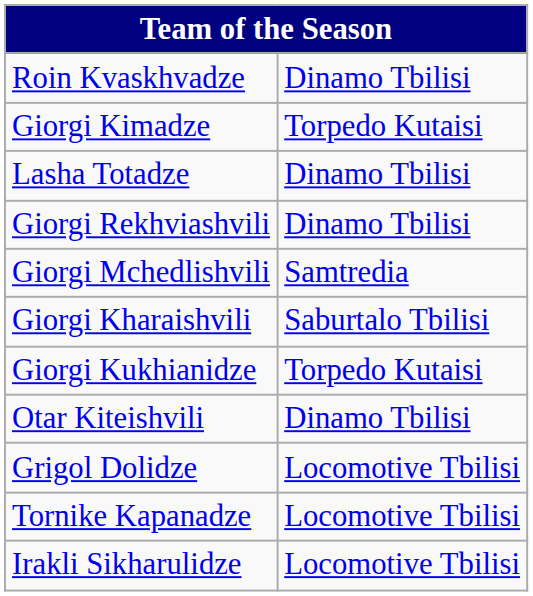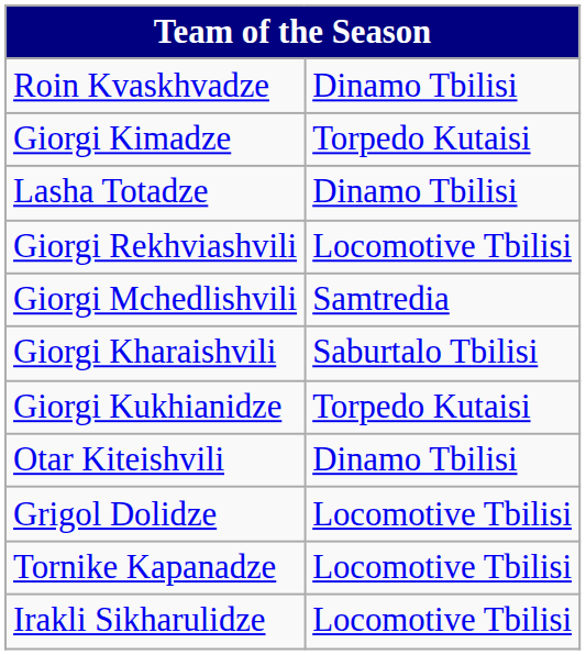 <table class="wikitable">
 <tr>
 <th style="background-color: navy; color: white;" colspan="2">Team of the Season</th>
 </tr>
 <tr>
 <td> <a href='#'>Roin Kvaskhvadze</a></td>
 <td><a href='#'>Dinamo Tbilisi</a></td>
 </tr>
 <tr>
 <td> <a href='#'>Giorgi Kimadze</a></td>
 <td><a href='#'>Torpedo Kutaisi</a></td>
 </tr>
 <tr>
 <td> <a href='#'>Lasha Totadze</a></td>
 <td><a href='#'>Dinamo Tbilisi</a></td>
 </tr>
 <tr>
 <td> <a href='#'>Giorgi Rekhviashvili</a></td>
-<td><a href='#'>Dinamo Tbilisi</a></td>
+<td><a href='#'>Locomotive Tbilisi</a></td>
 </tr>
 <tr>
 <td> <a href='#'>Giorgi Mchedlishvili</a></td>
 <td><a href='#'>Samtredia</a></td>
 </tr>
 <tr>
 <td> <a href='#'>Giorgi Kharaishvili</a></td>
 <td><a href='#'>Saburtalo Tbilisi</a></td>
 </tr>
 <tr>
 <td> <a href='#'>Giorgi Kukhianidze</a></td>
 <td><a href='#'>Torpedo Kutaisi</a></td>
 </tr>
 <tr>
 <td> <a href='#'>Otar Kiteishvili</a></td>
 <td><a href='#'>Dinamo Tbilisi</a></td>
 </tr>
 <tr>
 <td> <a href='#'>Grigol Dolidze</a></td>
 <td><a href='#'>Locomotive Tbilisi</a></td>
 </tr>
 <tr>
 <td> <a href='#'>Tornike  Kapanadze</a></td>
 <td><a href='#'>Locomotive Tbilisi</a></td>
 </tr>
 <tr>
 <td> <a href='#'>Irakli Sikharulidze</a></td>
 <td><a href='#'>Locomotive Tbilisi</a></td>
 </tr>
 </table>
